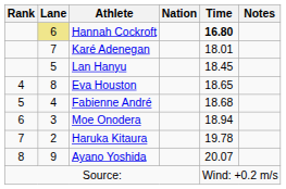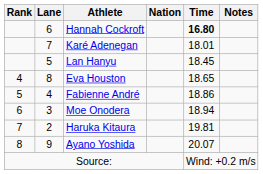 <table class="wikitable sortable" style="text-align:center">
 <tr>
 <th scope="col" style="width: 10px;">Rank</th>
 <th scope="col" style="width: 10px;">Lane</th>
 <th scope="col">Athlete</th>
 <th scope="col">Nation</th>
 <th scope="col">Time</th>
 <th scope="col">Notes</th>
 </tr>
 <tr>
 <td></td>
-<td style="background: khaki;">6</td>
+<td>6</td>
 <td align=left><a href='#'>Hannah Cockroft</a></td>
 <td align=left></td>
 <td><strong>16.80</strong></td>
 <td></td>
 </tr>
 <tr>
 <td></td>
 <td>7</td>
 <td align=left><a href='#'>Karé Adenegan</a></td>
 <td align=left></td>
 <td>18.01</td>
 <td></td>
 </tr>
 <tr>
 <td></td>
 <td>5</td>
 <td align=left><a href='#'>Lan Hanyu</a></td>
 <td align=left></td>
 <td>18.45</td>
 <td></td>
 </tr>
 <tr>
 <td>4</td>
 <td>8</td>
 <td align=left><a href='#'>Eva Houston</a></td>
 <td align=left></td>
 <td>18.65</td>
 <td></td>
 </tr>
 <tr>
 <td>5</td>
 <td>4</td>
 <td align=left><a href='#'>Fabienne André</a></td>
 <td align=left></td>
-<td>18.68</td>
+<td>18.86</td>
 <td></td>
 </tr>
 <tr>
 <td>6</td>
 <td>3</td>
 <td align=left><a href='#'>Moe Onodera</a></td>
 <td align=left></td>
 <td>18.94</td>
 <td></td>
 </tr>
 <tr>
 <td>7</td>
 <td>2</td>
 <td align=left><a href='#'>Haruka Kitaura</a></td>
 <td align=left></td>
-<td>19.78</td>
+<td>19.81</td>
 <td></td>
 </tr>
 <tr>
 <td>8</td>
 <td>9</td>
 <td align=left><a href='#'>Ayano Yoshida</a></td>
 <td align=left></td>
 <td>20.07</td>
 <td></td>
 </tr>
 <tr class="sortbottom">
 <td colspan="4">Source:</td>
 <td colspan="2" style="text-align:left;">Wind: +0.2 m/s</td>
 </tr>
 </table>
